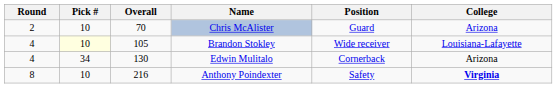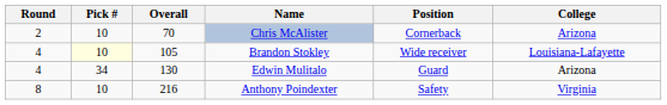 <table class="wikitable sortable sortable" style="width: 100%; text-align:center">
 <tr>
 <th>Round</th>
 <th>Pick #</th>
 <th>Overall</th>
 <th>Name</th>
 <th>Position</th>
 <th>College</th>
 </tr>
 <tr>
 <td>2</td>
 <td>10</td>
 <td>70</td>
 <td style="background:lightsteelblue;"><a href='#'>Chris McAlister</a></td>
-<td><a href='#'>Guard</a></td>
+<td><a href='#'>Cornerback</a></td>
 <td><a href='#'>Arizona</a></td>
 </tr>
 <tr>
 <td>4</td>
 <td style="background: lightyellow;">10</td>
 <td>105</td>
 <td><a href='#'>Brandon Stokley</a></td>
 <td><a href='#'>Wide receiver</a></td>
 <td><a href='#'>Louisiana-Lafayette</a></td>
 </tr>
 <tr>
 <td>4</td>
 <td>34</td>
 <td>130</td>
 <td><a href='#'>Edwin Mulitalo</a></td>
-<td><a href='#'>Cornerback</a></td>
+<td><a href='#'>Guard</a></td>
 <td>Arizona</td>
 </tr>
 <tr>
 <td>8</td>
 <td>10</td>
 <td>216</td>
 <td><a href='#'>Anthony Poindexter</a></td>
 <td><a href='#'>Safety</a></td>
-<td><strong><a href='#'>Virginia</a></strong></td>
+<td><a href='#'>Virginia</a></td>
 </tr>
 </table>
